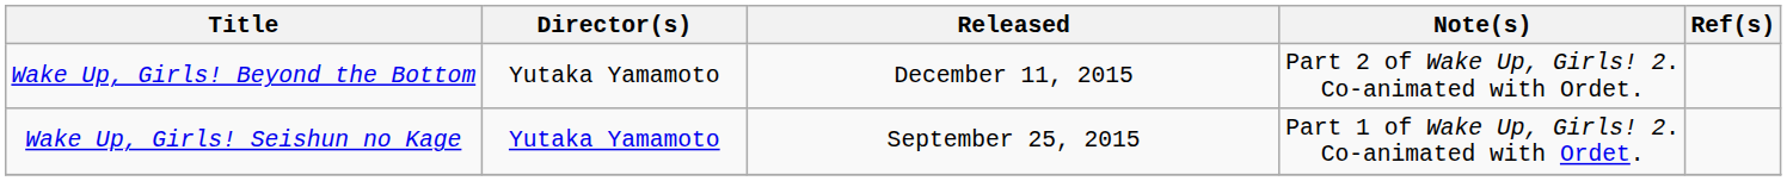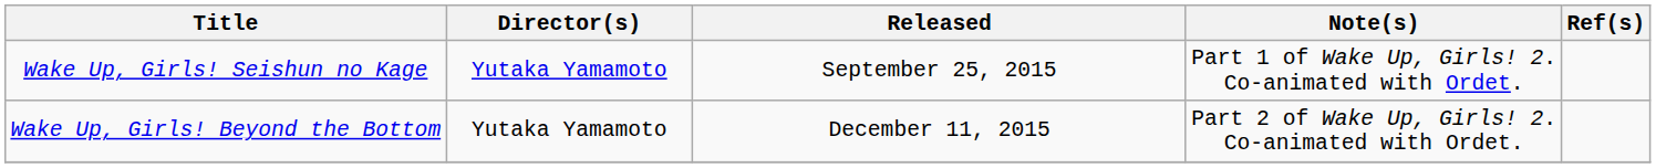 <table class="wikitable sortable" style="text-align:center; margin=auto; ">
 <tr>
 <th scope="col" class="unsortable">Title</th>
 <th scope="col" width=15%>Director(s)</th>
 <th scope="col" width=30%>Released</th>
 <th scope="col" class="unsortable">Note(s)</th>
 <th scope="col" class="unsortable">Ref(s)</th>
 </tr>
 <tr>
+<td><em><a href='#'>Wake Up, Girls! Seishun no Kage</a></em></td>
+<td><a href='#'>Yutaka Yamamoto</a></td>
+<td>September 25, 2015</td>
+<td>Part 1 of <em>Wake Up, Girls! 2</em>.<br>Co-animated with <a href='#'>Ordet</a>.</td>
+<td></td>
+</tr>
+<tr>
 <td><em><a href='#'>Wake Up, Girls! Beyond the Bottom</a></em></td>
 <td>Yutaka Yamamoto</td>
 <td>December 11, 2015</td>
 <td>Part 2 of <em>Wake Up, Girls! 2</em>.<br>Co-animated with Ordet.</td>
 <td></td>
 </tr>
 <tr>
-<td><em><a href='#'>Wake Up, Girls! Seishun no Kage</a></em></td>
-<td><a href='#'>Yutaka Yamamoto</a></td>
-<td>September 25, 2015</td>
-<td>Part 1 of <em>Wake Up, Girls! 2</em>.<br>Co-animated with <a href='#'>Ordet</a>.</td>
-<td></td>
-</tr>
-<tr>
 </tr>
 </table>
